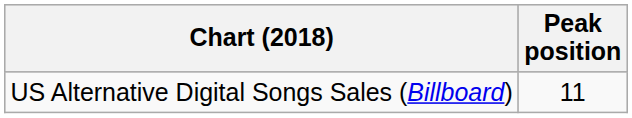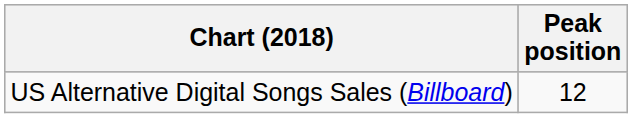 <table class="wikitable sortable">
 <tr>
 <th>Chart (2018)</th>
 <th>Peak<br>position</th>
 </tr>
 <tr>
 <td>US Alternative Digital Songs Sales (<em><a href='#'>Billboard</a></em>)</td>
-<td align=center>11</td>
+<td align=center>12</td>
 </tr>
 </table>
